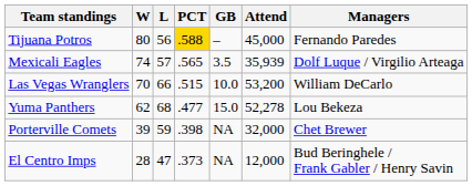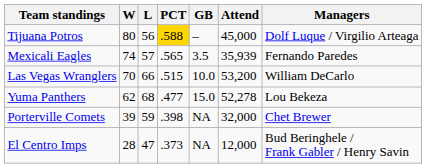 <table class="wikitable">
 <tr>
 <th>Team standings</th>
 <th>W</th>
 <th>L</th>
 <th>PCT</th>
 <th>GB</th>
 <th>Attend</th>
 <th>Managers</th>
 </tr>
 <tr>
 <td><a href='#'>Tijuana Potros</a></td>
 <td>80</td>
 <td>56</td>
 <td style="background: gold;">.588</td>
 <td>–</td>
 <td>45,000</td>
-<td>Fernando Paredes</td>
+<td><a href='#'>Dolf Luque</a> / Virgilio Arteaga</td>
 </tr>
 <tr>
 <td><a href='#'>Mexicali Eagles</a></td>
 <td>74</td>
 <td>57</td>
 <td>.565</td>
 <td>3.5</td>
 <td>35,939</td>
-<td><a href='#'>Dolf Luque</a> / Virgilio Arteaga</td>
+<td>Fernando Paredes</td>
 </tr>
 <tr>
 <td><a href='#'>Las Vegas Wranglers</a></td>
 <td>70</td>
 <td>66</td>
 <td>.515</td>
 <td>10.0</td>
 <td>53,200</td>
 <td>William DeCarlo</td>
 </tr>
 <tr>
 <td><a href='#'>Yuma Panthers</a></td>
 <td>62</td>
 <td>68</td>
 <td>.477</td>
 <td>15.0</td>
 <td>52,278</td>
 <td>Lou Bekeza</td>
 </tr>
 <tr>
 <td><a href='#'>Porterville Comets</a></td>
 <td>39</td>
 <td>59</td>
 <td>.398</td>
 <td>NA</td>
 <td>32,000</td>
 <td><a href='#'>Chet Brewer</a></td>
 </tr>
 <tr>
 <td><a href='#'>El Centro Imps</a></td>
 <td>28</td>
 <td>47</td>
 <td>.373</td>
 <td>NA</td>
 <td>12,000</td>
 <td>Bud Beringhele /<br> <a href='#'>Frank Gabler</a> / Henry Savin</td>
 </tr>
 </table>
